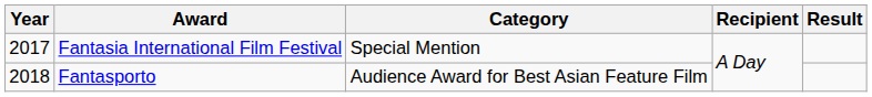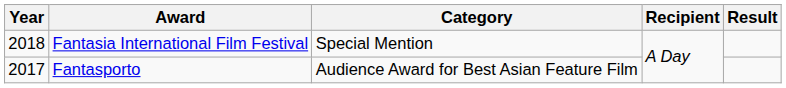 <table class="wikitable">
 <tr>
 <th>Year</th>
 <th>Award</th>
 <th>Category</th>
 <th>Recipient</th>
 <th>Result</th>
 </tr>
 <tr>
-<td rowspan="1">2017</td>
+<td rowspan="1">2018</td>
 <td><a href='#'>Fantasia International Film Festival</a></td>
 <td>Special Mention</td>
 <td rowspan="2"><em>A Day</em></td>
 <td></td>
 </tr>
 <tr>
-<td rowspan="1">2018</td>
+<td rowspan="1">2017</td>
 <td><a href='#'>Fantasporto</a></td>
 <td>Audience Award for Best Asian Feature Film</td>
 <td></td>
 </tr>
 </table>
